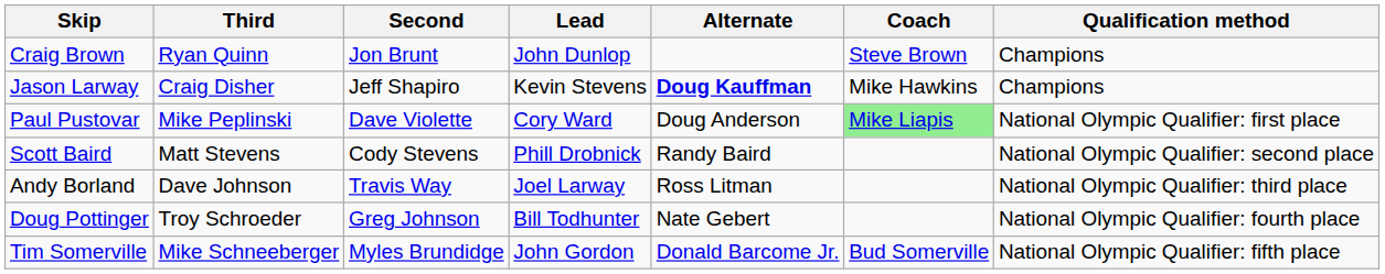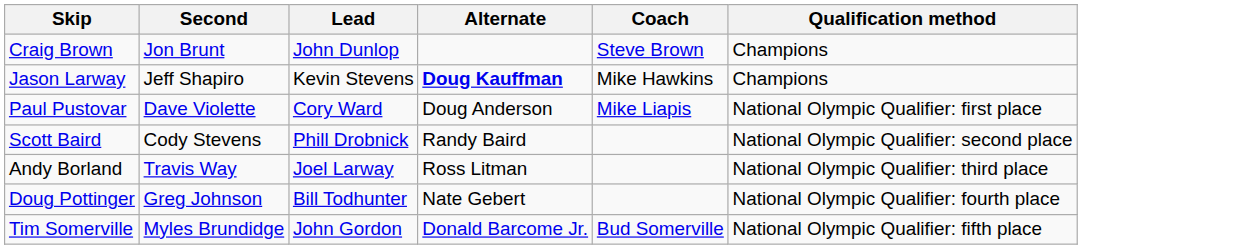 <table class="wikitable">
 <tr>
 <th>Skip</th>
-<th>Third</th>
 <th>Second</th>
 <th>Lead</th>
 <th>Alternate</th>
 <th>Coach</th>
 <th>Qualification method</th>
 </tr>
 <tr>
 <td><a href='#'>Craig Brown</a></td>
-<td><a href='#'>Ryan Quinn</a></td>
 <td><a href='#'>Jon Brunt</a></td>
 <td><a href='#'>John Dunlop</a></td>
 <td></td>
 <td><a href='#'>Steve Brown</a></td>
 <td> Champions</td>
 </tr>
 <tr>
 <td><a href='#'>Jason Larway</a></td>
-<td><a href='#'>Craig Disher</a></td>
 <td>Jeff Shapiro</td>
 <td>Kevin Stevens</td>
 <td><strong><a href='#'>Doug Kauffman</a></strong></td>
 <td>Mike Hawkins</td>
 <td> Champions</td>
 </tr>
 <tr>
 <td><a href='#'>Paul Pustovar</a></td>
-<td><a href='#'>Mike Peplinski</a></td>
 <td><a href='#'>Dave Violette</a></td>
 <td><a href='#'>Cory Ward</a></td>
 <td>Doug Anderson</td>
-<td style="background: lightgreen;"><a href='#'>Mike Liapis</a></td>
+<td><a href='#'>Mike Liapis</a></td>
 <td>National Olympic Qualifier: first place</td>
 </tr>
 <tr>
 <td><a href='#'>Scott Baird</a></td>
-<td>Matt Stevens</td>
 <td>Cody Stevens</td>
 <td><a href='#'>Phill Drobnick</a></td>
 <td>Randy Baird</td>
 <td></td>
 <td>National Olympic Qualifier: second place</td>
 </tr>
 <tr>
 <td>Andy Borland</td>
-<td>Dave Johnson</td>
 <td><a href='#'>Travis Way</a></td>
 <td><a href='#'>Joel Larway</a></td>
 <td>Ross Litman</td>
 <td></td>
 <td>National Olympic Qualifier: third place</td>
 </tr>
 <tr>
 <td><a href='#'>Doug Pottinger</a></td>
-<td>Troy Schroeder</td>
 <td><a href='#'>Greg Johnson</a></td>
 <td><a href='#'>Bill Todhunter</a></td>
 <td>Nate Gebert</td>
 <td></td>
 <td>National Olympic Qualifier: fourth place</td>
 </tr>
 <tr>
 <td><a href='#'>Tim Somerville</a></td>
-<td><a href='#'>Mike Schneeberger</a></td>
 <td><a href='#'>Myles Brundidge</a></td>
 <td><a href='#'>John Gordon</a></td>
 <td><a href='#'>Donald Barcome Jr.</a></td>
 <td><a href='#'>Bud Somerville</a></td>
 <td>National Olympic Qualifier: fifth place</td>
 </tr>
 </table>
